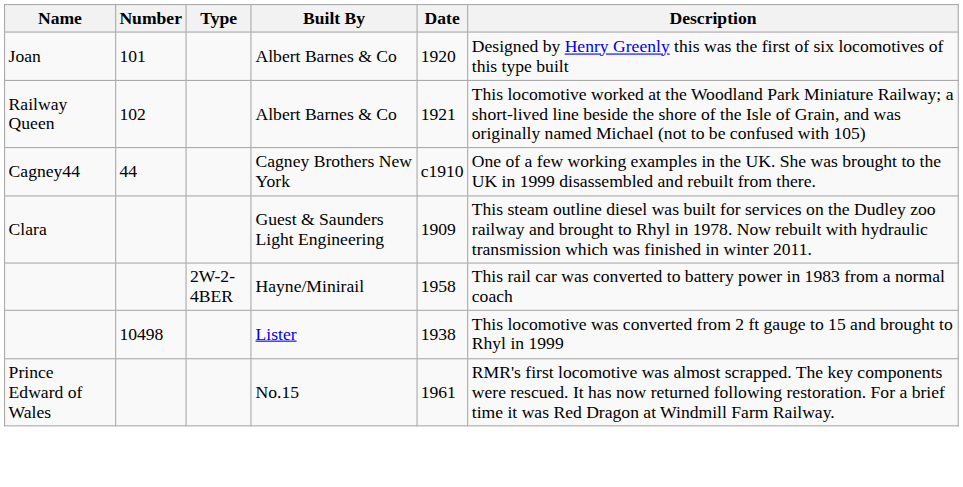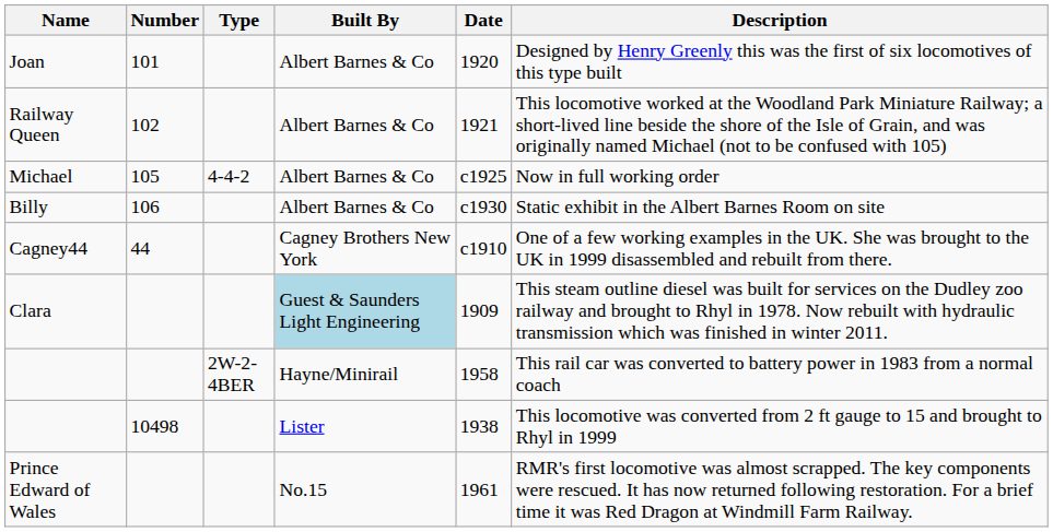 <table class="wikitable"}>
 <tr>
 <th>Name</th>
 <th>Number</th>
 <th>Type</th>
 <th>Built By</th>
 <th>Date</th>
 <th>Description</th>
 </tr>
 <tr>
 <td>Joan</td>
 <td>101</td>
 <td></td>
 <td>Albert Barnes & Co</td>
 <td>1920</td>
 <td>Designed by <a href='#'>Henry Greenly</a> this was the first of six locomotives of this type built</td>
 </tr>
 <tr>
 <td>Railway Queen</td>
 <td>102</td>
 <td></td>
 <td>Albert Barnes & Co</td>
 <td>1921</td>
 <td>This locomotive worked at the Woodland Park Miniature Railway; a short-lived line beside the shore of the Isle of Grain, and was originally named Michael (not to be confused with 105)</td>
 </tr>
 <tr>
+<td>Michael</td>
+<td>105</td>
+<td>4-4-2</td>
+<td>Albert Barnes & Co</td>
+<td>c1925</td>
+<td>Now in full working order</td>
+</tr>
+<tr>
+<td>Billy</td>
+<td>106</td>
+<td></td>
+<td>Albert Barnes & Co</td>
+<td>c1930</td>
+<td>Static exhibit in the Albert Barnes Room on site</td>
+</tr>
+<tr>
 <td>Cagney44</td>
 <td>44</td>
 <td></td>
 <td>Cagney Brothers New York</td>
 <td>c1910</td>
 <td>One of a few working examples in the UK. She was brought to the UK in 1999 disassembled and rebuilt from there.</td>
 </tr>
 <tr>
 <td>Clara</td>
 <td></td>
 <td></td>
-<td>Guest & Saunders Light Engineering</td>
+<td style="background: lightblue;">Guest & Saunders Light Engineering</td>
 <td>1909</td>
 <td>This steam outline diesel was built for services on the Dudley zoo railway and brought to Rhyl in 1978. Now rebuilt with hydraulic transmission which was finished in winter 2011.</td>
 </tr>
 <tr>
 <td></td>
 <td></td>
 <td>2W-2-4BER</td>
 <td>Hayne/Minirail</td>
 <td>1958</td>
 <td>This rail car was converted to battery power in 1983 from a normal coach</td>
 </tr>
 <tr>
 <td></td>
 <td>10498</td>
 <td></td>
 <td><a href='#'>Lister</a></td>
 <td>1938</td>
 <td>This locomotive was converted from 2 ft gauge to 15 and brought to Rhyl in 1999</td>
 </tr>
 <tr>
 <td>Prince Edward of Wales</td>
 <td></td>
 <td></td>
 <td>No.15</td>
 <td>1961</td>
 <td>RMR's first locomotive was almost scrapped. The key components were rescued. It has now returned following restoration. For a brief time it was Red Dragon at Windmill Farm Railway.</td>
 </tr>
 </table>
